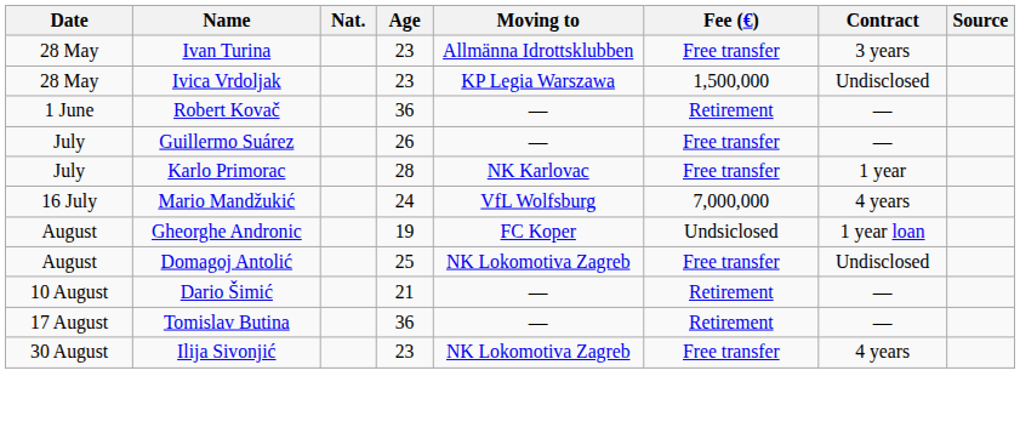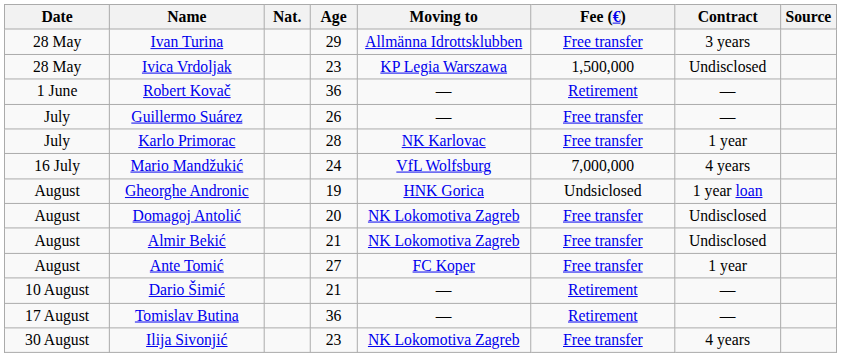 <table class="wikitable">
 <tr>
 <th style="width:100px;">Date</th>
 <th style="width:150px;">Name</th>
 <th style="width:40px;">Nat.</th>
 <th style="width:40px;">Age</th>
 <th style="width:170px;">Moving to</th>
 <th style="width:140px;">Fee (<a href='#'>€</a>)</th>
 <th style="width:100px;">Contract</th>
 <th width="50">Source</th>
 </tr>
 <tr>
 <td style="text-align:center;">28 May</td>
 <td style="text-align:center;"><a href='#'>Ivan Turina</a></td>
 <td style="text-align:center;"></td>
-<td style="text-align:center;">23</td>
+<td style="text-align:center;">29</td>
 <td style="text-align:center;"><a href='#'>Allmänna Idrottsklubben</a></td>
 <td style="text-align:center;"><a href='#'>Free transfer</a></td>
 <td style="text-align:center;">3 years</td>
 <td style="text-align:center;"></td>
 </tr>
 <tr>
 <td style="text-align:center;">28 May</td>
 <td style="text-align:center;"><a href='#'>Ivica Vrdoljak</a></td>
 <td style="text-align:center;"></td>
 <td style="text-align:center;">23</td>
 <td style="text-align:center;"><a href='#'>KP Legia Warszawa</a></td>
 <td style="text-align:center;">1,500,000</td>
 <td style="text-align:center;">Undisclosed</td>
 <td style="text-align:center;"></td>
 </tr>
 <tr>
 <td style="text-align:center;">1 June</td>
 <td style="text-align:center;"><a href='#'>Robert Kovač</a></td>
 <td style="text-align:center;"></td>
 <td style="text-align:center;">36</td>
 <td style="text-align:center;">—</td>
 <td style="text-align:center;"><a href='#'>Retirement</a></td>
 <td style="text-align:center;">—</td>
 <td style="text-align:center;"></td>
 </tr>
 <tr>
 <td style="text-align:center;">July</td>
 <td style="text-align:center;"><a href='#'>Guillermo Suárez</a></td>
 <td style="text-align:center;"></td>
 <td style="text-align:center;">26</td>
 <td style="text-align:center;">—</td>
 <td style="text-align:center;"><a href='#'>Free transfer</a></td>
 <td style="text-align:center;">—</td>
 <td style="text-align:center;"></td>
 </tr>
 <tr>
 <td style="text-align:center;">July</td>
 <td style="text-align:center;"><a href='#'>Karlo Primorac</a></td>
 <td style="text-align:center;"></td>
 <td style="text-align:center;">28</td>
 <td style="text-align:center;"><a href='#'>NK Karlovac</a></td>
 <td style="text-align:center;"><a href='#'>Free transfer</a></td>
 <td style="text-align:center;">1 year</td>
 <td style="text-align:center;"></td>
 </tr>
 <tr>
 <td style="text-align:center;">16 July</td>
 <td style="text-align:center;"><a href='#'>Mario Mandžukić</a></td>
 <td style="text-align:center;"></td>
 <td style="text-align:center;">24</td>
 <td style="text-align:center;"><a href='#'>VfL Wolfsburg</a></td>
 <td style="text-align:center;">7,000,000</td>
 <td style="text-align:center;">4 years</td>
 <td style="text-align:center;"></td>
 </tr>
 <tr>
 <td style="text-align:center;">August</td>
 <td style="text-align:center;"><a href='#'>Gheorghe Andronic</a></td>
 <td style="text-align:center;"></td>
 <td style="text-align:center;">19</td>
-<td style="text-align:center;"><a href='#'>FC Koper</a></td>
+<td style="text-align:center;"><a href='#'>HNK Gorica</a></td>
 <td style="text-align:center;">Undsiclosed</td>
 <td style="text-align:center;">1 year <a href='#'>loan</a></td>
 <td style="text-align:center;"></td>
 </tr>
 <tr>
 <td style="text-align:center;">August</td>
 <td style="text-align:center;"><a href='#'>Domagoj Antolić</a></td>
 <td style="text-align:center;"></td>
-<td style="text-align:center;">25</td>
+<td style="text-align:center;">20</td>
 <td style="text-align:center;"><a href='#'>NK Lokomotiva Zagreb</a></td>
 <td style="text-align:center;"><a href='#'>Free transfer</a></td>
 <td style="text-align:center;">Undisclosed</td>
+<td style="text-align:center;"></td>
+</tr>
+<tr>
+<td style="text-align:center;">August</td>
+<td style="text-align:center;"><a href='#'>Almir Bekić</a></td>
+<td style="text-align:center;"></td>
+<td style="text-align:center;">21</td>
+<td style="text-align:center;"><a href='#'>NK Lokomotiva Zagreb</a></td>
+<td style="text-align:center;"><a href='#'>Free transfer</a></td>
+<td style="text-align:center;">Undisclosed</td>
+<td style="text-align:center;"></td>
+</tr>
+<tr>
+<td style="text-align:center;">August</td>
+<td style="text-align:center;"><a href='#'>Ante Tomić</a></td>
+<td style="text-align:center;"></td>
+<td style="text-align:center;">27</td>
+<td style="text-align:center;"><a href='#'>FC Koper</a></td>
+<td style="text-align:center;"><a href='#'>Free transfer</a></td>
+<td style="text-align:center;">1 year</td>
 <td style="text-align:center;"></td>
 </tr>
 <tr>
 <td style="text-align:center;">10 August</td>
 <td style="text-align:center;"><a href='#'>Dario Šimić</a></td>
 <td style="text-align:center;"></td>
 <td style="text-align:center;">21</td>
 <td style="text-align:center;">—</td>
 <td style="text-align:center;"><a href='#'>Retirement</a></td>
 <td style="text-align:center;">—</td>
 <td style="text-align:center;"></td>
 </tr>
 <tr>
 <td style="text-align:center;">17 August</td>
 <td style="text-align:center;"><a href='#'>Tomislav Butina</a></td>
 <td style="text-align:center;"></td>
 <td style="text-align:center;">36</td>
 <td style="text-align:center;">—</td>
 <td style="text-align:center;"><a href='#'>Retirement</a></td>
 <td style="text-align:center;">—</td>
 <td style="text-align:center;"></td>
 </tr>
 <tr>
 <td style="text-align:center;">30 August</td>
 <td style="text-align:center;"><a href='#'>Ilija Sivonjić</a></td>
 <td style="text-align:center;"></td>
 <td style="text-align:center;">23</td>
 <td style="text-align:center;"><a href='#'>NK Lokomotiva Zagreb</a></td>
 <td style="text-align:center;"><a href='#'>Free transfer</a></td>
 <td style="text-align:center;">4 years</td>
 <td style="text-align:center;"></td>
 </tr>
 </table>
